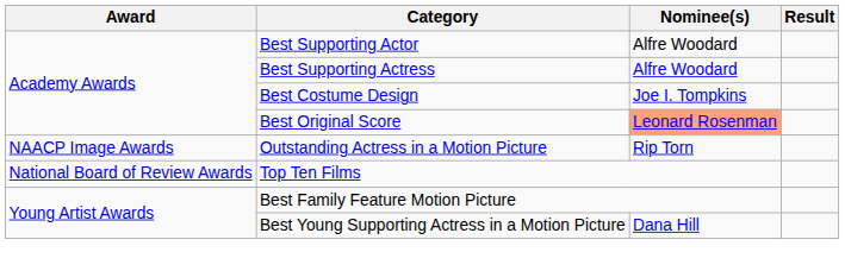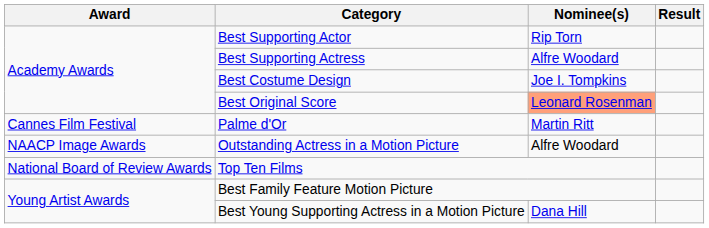 <table class="wikitable plainrowheaders">
 <tr>
 <th>Award</th>
 <th>Category</th>
 <th>Nominee(s)</th>
 <th>Result</th>
 </tr>
 <tr>
 <td rowspan="4"><a href='#'>Academy Awards</a></td>
 <td><a href='#'>Best Supporting Actor</a></td>
-<td>Alfre Woodard</td>
+<td><a href='#'>Rip Torn</a></td>
 <td></td>
 </tr>
 <tr>
 <td><a href='#'>Best Supporting Actress</a></td>
 <td><a href='#'>Alfre Woodard</a></td>
 <td></td>
 </tr>
 <tr>
 <td><a href='#'>Best Costume Design</a></td>
 <td><a href='#'>Joe I. Tompkins</a></td>
 <td></td>
 </tr>
 <tr>
 <td><a href='#'>Best Original Score</a></td>
 <td style="background: lightsalmon;"><a href='#'>Leonard Rosenman</a></td>
 <td></td>
 </tr>
 <tr>
+<td><a href='#'>Cannes Film Festival</a></td>
+<td><a href='#'>Palme d'Or</a></td>
+<td><a href='#'>Martin Ritt</a></td>
+<td></td>
+</tr>
+<tr>
 <td><a href='#'>NAACP Image Awards</a></td>
 <td><a href='#'>Outstanding Actress in a Motion Picture</a></td>
-<td><a href='#'>Rip Torn</a></td>
+<td>Alfre Woodard</td>
 <td></td>
 </tr>
 <tr>
 <td><a href='#'>National Board of Review Awards</a></td>
 <td colspan="2"><a href='#'>Top Ten Films</a></td>
 <td></td>
 </tr>
 <tr>
 <td rowspan="2"><a href='#'>Young Artist Awards</a></td>
 <td colspan="2">Best Family Feature Motion Picture</td>
 <td></td>
 </tr>
 <tr>
 <td>Best Young Supporting Actress in a Motion Picture</td>
 <td><a href='#'>Dana Hill</a></td>
 <td></td>
 </tr>
 </table>
